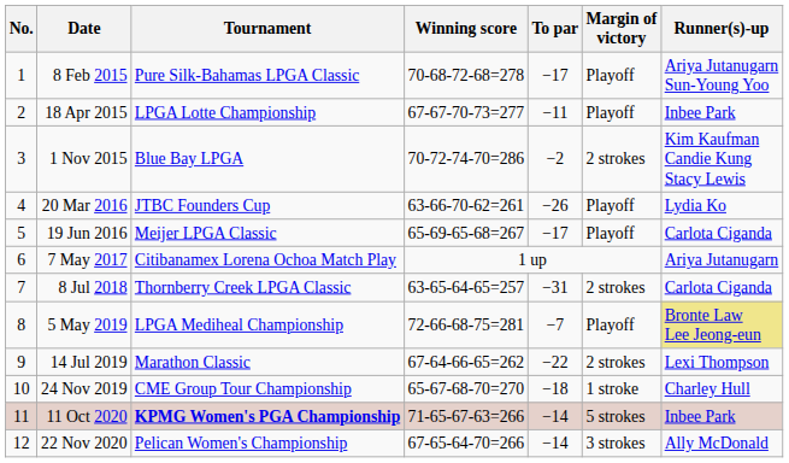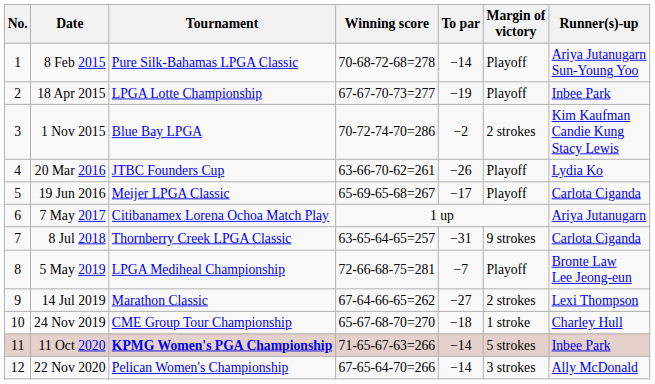 <table class="wikitable" style="font-size:95%;">
 <tr>
 <th>No.</th>
 <th>Date</th>
 <th>Tournament</th>
 <th>Winning score</th>
 <th>To par</th>
 <th>Margin of<br>victory</th>
 <th>Runner(s)-up</th>
 </tr>
 <tr>
 <td align=center>1</td>
 <td align=right>8 Feb <a href='#'>2015</a></td>
 <td><a href='#'>Pure Silk-Bahamas LPGA Classic</a></td>
 <td align=right>70-68-72-68=278</td>
-<td align=center>−17</td>
+<td align=center>−14</td>
 <td>Playoff</td>
 <td> <a href='#'>Ariya Jutanugarn</a><br> <a href='#'>Sun-Young Yoo</a></td>
 </tr>
 <tr>
 <td align=center>2</td>
 <td align=right>18 Apr 2015</td>
 <td><a href='#'>LPGA Lotte Championship</a></td>
 <td align=right>67-67-70-73=277</td>
-<td align=center>−11</td>
+<td align=center>−19</td>
 <td>Playoff</td>
 <td> <a href='#'>Inbee Park</a></td>
 </tr>
 <tr>
 <td align=center>3</td>
 <td align=right>1 Nov 2015</td>
 <td><a href='#'>Blue Bay LPGA</a></td>
 <td align=right>70-72-74-70=286</td>
 <td align=center>−2</td>
 <td>2 strokes</td>
 <td> <a href='#'>Kim Kaufman</a><br> <a href='#'>Candie Kung</a><br> <a href='#'>Stacy Lewis</a></td>
 </tr>
 <tr>
 <td align=center>4</td>
 <td align=right>20 Mar <a href='#'>2016</a></td>
 <td><a href='#'>JTBC Founders Cup</a></td>
 <td align=right>63-66-70-62=261</td>
 <td align=center>−26</td>
 <td>Playoff</td>
 <td> <a href='#'>Lydia Ko</a></td>
 </tr>
 <tr>
 <td align=center>5</td>
 <td align=right>19 Jun 2016</td>
 <td><a href='#'>Meijer LPGA Classic</a></td>
 <td align=right>65-69-65-68=267</td>
 <td align=center>−17</td>
 <td>Playoff</td>
 <td> <a href='#'>Carlota Ciganda</a></td>
 </tr>
 <tr>
 <td align=center>6</td>
 <td align=right>7 May <a href='#'>2017</a></td>
 <td><a href='#'>Citibanamex Lorena Ochoa Match Play</a></td>
 <td colspan=3 align=center>1 up</td>
 <td> <a href='#'>Ariya Jutanugarn</a></td>
 </tr>
 <tr>
 <td align=center>7</td>
 <td align=right>8 Jul <a href='#'>2018</a></td>
 <td><a href='#'>Thornberry Creek LPGA Classic</a></td>
 <td align=right>63-65-64-65=257</td>
 <td align=center>−31</td>
-<td>2 strokes</td>
+<td>9 strokes</td>
 <td> <a href='#'>Carlota Ciganda</a></td>
 </tr>
 <tr>
 <td align=center>8</td>
 <td align=right>5 May <a href='#'>2019</a></td>
 <td><a href='#'>LPGA Mediheal Championship</a></td>
 <td align=right>72-66-68-75=281</td>
 <td align=center>−7</td>
 <td>Playoff</td>
-<td style="background: khaki;"> <a href='#'>Bronte Law</a><br> <a href='#'>Lee Jeong-eun</a></td>
+<td> <a href='#'>Bronte Law</a><br> <a href='#'>Lee Jeong-eun</a></td>
 </tr>
 <tr>
 <td align=center>9</td>
 <td align=right>14 Jul 2019</td>
 <td><a href='#'>Marathon Classic</a></td>
 <td align=right>67-64-66-65=262</td>
-<td align=center>−22</td>
+<td align=center>−27</td>
 <td>2 strokes</td>
 <td> <a href='#'>Lexi Thompson</a></td>
 </tr>
 <tr>
 <td align=center>10</td>
 <td align=right>24 Nov 2019</td>
 <td><a href='#'>CME Group Tour Championship</a></td>
 <td align=right>65-67-68-70=270</td>
 <td align=center>−18</td>
 <td>1 stroke</td>
 <td> <a href='#'>Charley Hull</a></td>
 </tr>
 <tr style="background:#e5d1cb;">
 <td align=center>11</td>
 <td align=right>11 Oct <a href='#'>2020</a></td>
 <td><strong><a href='#'>KPMG Women's PGA Championship</a></strong></td>
 <td align=right>71-65-67-63=266</td>
 <td align=center>−14</td>
 <td>5 strokes</td>
 <td> <a href='#'>Inbee Park</a></td>
 </tr>
 <tr>
 <td align=center>12</td>
 <td align=right>22 Nov 2020</td>
 <td><a href='#'>Pelican Women's Championship</a></td>
 <td align=right>67-65-64-70=266</td>
 <td align=center>−14</td>
 <td>3 strokes</td>
 <td> <a href='#'>Ally McDonald</a></td>
 </tr>
 </table>
